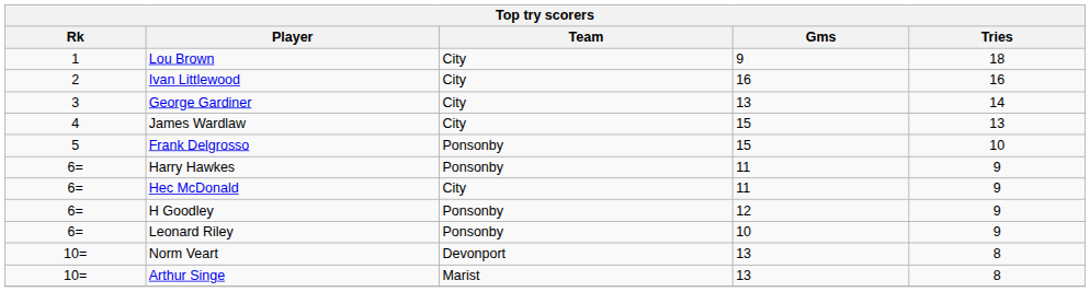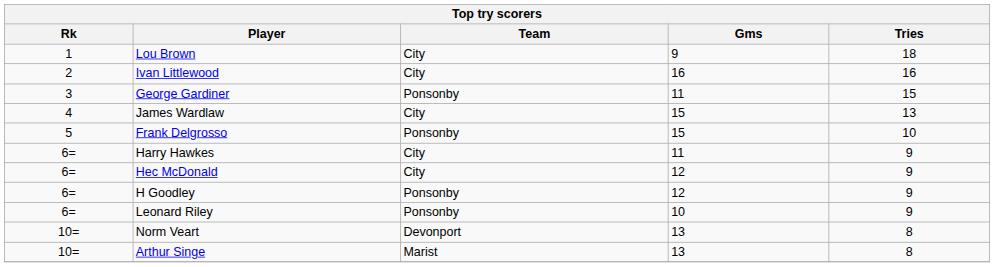 <table class="wikitable collapsible sortable" style="text-align:left; font-size:100%; width:100%;">
 <tr>
 <th colspan="100%">Top try scorers</th>
 </tr>
 <tr>
 <th style="width:12%;">Rk</th>
 <th style="width:25%;">Player</th>
 <th style="width:25%;">Team</th>
 <th style="width:15%;">Gms</th>
 <th style="width:15%;">Tries<br></th>
 </tr>
 <tr>
 <td style="text-align:center;">1</td>
 <td><a href='#'>Lou Brown</a></td>
 <td>City</td>
 <td>9</td>
 <td style="text-align:center;">18</td>
 </tr>
 <tr>
 <td style="text-align:center;">2</td>
 <td><a href='#'>Ivan Littlewood</a></td>
 <td>City</td>
 <td>16</td>
 <td style="text-align:center;">16</td>
 </tr>
 <tr>
 <td style="text-align:center;">3</td>
 <td><a href='#'>George Gardiner</a></td>
-<td>City</td>
-<td>13</td>
-<td style="text-align:center;">14</td>
+<td>Ponsonby</td>
+<td>11</td>
+<td style="text-align:center;">15</td>
 </tr>
 <tr>
 <td style="text-align:center;">4</td>
 <td>James Wardlaw</td>
 <td>City</td>
 <td>15</td>
 <td style="text-align:center;">13</td>
 </tr>
 <tr>
 <td style="text-align:center;">5</td>
 <td><a href='#'>Frank Delgrosso</a></td>
 <td>Ponsonby</td>
 <td>15</td>
 <td style="text-align:center;">10</td>
 </tr>
 <tr>
 <td style="text-align:center;">6=</td>
 <td>Harry Hawkes</td>
-<td>Ponsonby</td>
+<td>City</td>
 <td>11</td>
 <td style="text-align:center;">9</td>
 </tr>
 <tr>
 <td style="text-align:center;">6=</td>
 <td><a href='#'>Hec McDonald</a></td>
 <td>City</td>
-<td>11</td>
+<td>12</td>
 <td style="text-align:center;">9</td>
 </tr>
 <tr>
 <td style="text-align:center;">6=</td>
 <td>H Goodley</td>
 <td>Ponsonby</td>
 <td>12</td>
 <td style="text-align:center;">9</td>
 </tr>
 <tr>
 <td style="text-align:center;">6=</td>
 <td>Leonard Riley</td>
 <td>Ponsonby</td>
 <td>10</td>
 <td style="text-align:center;">9</td>
 </tr>
 <tr>
 <td style="text-align:center;">10=</td>
 <td>Norm Veart</td>
 <td>Devonport</td>
 <td>13</td>
 <td style="text-align:center;">8</td>
 </tr>
 <tr>
 <td style="text-align:center;">10=</td>
 <td><a href='#'>Arthur Singe</a></td>
 <td>Marist</td>
 <td>13</td>
 <td style="text-align:center;">8</td>
 </tr>
 <tr>
 </tr>
 </table>
